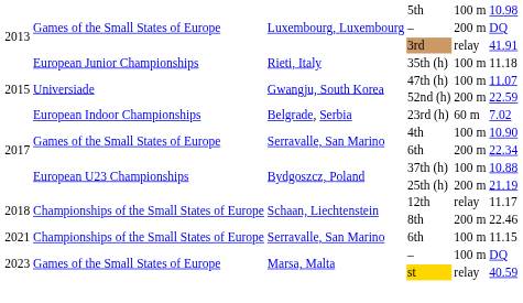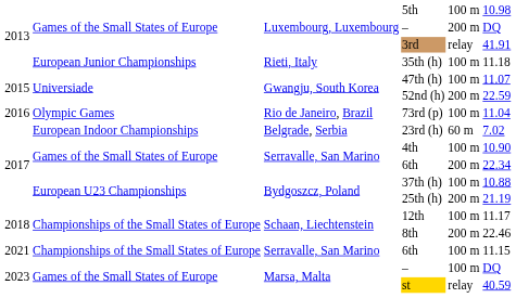 <table>
 <tr>
 <td rowspan=4>2013</td>
 <td rowspan=3><a href='#'>Games of the Small States of Europe</a></td>
 <td rowspan=3><a href='#'>Luxembourg, Luxembourg</a></td>
 <td>5th</td>
 <td>100 m</td>
 <td><a href='#'>10.98</a></td>
 </tr>
 <tr>
 <td>–</td>
 <td>200 m</td>
 <td><a href='#'>DQ</a></td>
 </tr>
 <tr>
 <td bgcolor=cc9966>3rd</td>
 <td> relay</td>
 <td><a href='#'>41.91</a></td>
 </tr>
 <tr>
 <td><a href='#'>European Junior Championships</a></td>
 <td><a href='#'>Rieti, Italy</a></td>
 <td>35th (h)</td>
 <td>100 m</td>
 <td>11.18</td>
 </tr>
 <tr>
 <td rowspan=2>2015</td>
 <td rowspan=2><a href='#'>Universiade</a></td>
 <td rowspan=2><a href='#'>Gwangju, South Korea</a></td>
 <td>47th (h)</td>
 <td>100 m</td>
 <td><a href='#'>11.07</a></td>
 </tr>
 <tr>
 <td>52nd (h)</td>
 <td>200 m</td>
 <td><a href='#'>22.59</a></td>
 </tr>
 <tr>
+<td>2016</td>
+<td><a href='#'>Olympic Games</a></td>
+<td><a href='#'>Rio de Janeiro</a>, <a href='#'>Brazil</a></td>
+<td>73rd (p)</td>
+<td>100 m</td>
+<td><a href='#'>11.04</a></td>
+</tr>
+<tr>
 <td rowspan=5>2017</td>
 <td><a href='#'>European Indoor Championships</a></td>
 <td><a href='#'>Belgrade</a>, <a href='#'>Serbia</a></td>
 <td>23rd (h)</td>
 <td>60 m</td>
 <td><a href='#'>7.02</a></td>
 </tr>
 <tr>
 <td rowspan=2><a href='#'>Games of the Small States of Europe</a></td>
 <td rowspan=2><a href='#'>Serravalle, San Marino</a></td>
 <td>4th</td>
 <td>100 m</td>
 <td><a href='#'>10.90</a></td>
 </tr>
 <tr>
 <td>6th</td>
 <td>200 m</td>
 <td><a href='#'>22.34</a></td>
 </tr>
 <tr>
 <td rowspan=2><a href='#'>European U23 Championships</a></td>
 <td rowspan=2><a href='#'>Bydgoszcz, Poland</a></td>
 <td>37th (h)</td>
 <td>100 m</td>
 <td><a href='#'>10.88</a></td>
 </tr>
 <tr>
 <td>25th (h)</td>
 <td>200 m</td>
 <td><a href='#'>21.19</a></td>
 </tr>
 <tr>
 <td rowspan=2>2018</td>
 <td rowspan=2><a href='#'>Championships of the Small States of Europe</a></td>
 <td rowspan=2><a href='#'>Schaan, Liechtenstein</a></td>
 <td>12th</td>
-<td> relay</td>
+<td>100 m</td>
 <td>11.17</td>
 </tr>
 <tr>
 <td>8th</td>
 <td>200 m</td>
 <td>22.46</td>
 </tr>
 <tr>
 <td>2021</td>
 <td><a href='#'>Championships of the Small States of Europe</a></td>
 <td><a href='#'>Serravalle, San Marino</a></td>
 <td>6th</td>
 <td>100 m</td>
 <td>11.15</td>
 </tr>
 <tr>
 <td rowspan=4>2023</td>
 <td rowspan=2><a href='#'>Games of the Small States of Europe</a></td>
 <td rowspan=2><a href='#'>Marsa, Malta</a></td>
 <td>–</td>
 <td>100 m</td>
 <td><a href='#'>DQ</a></td>
 </tr>
 <tr>
 <td bgcolor=gold>st</td>
 <td> relay</td>
 <td><a href='#'>40.59</a></td>
 </tr>
 </table>
